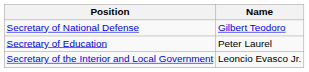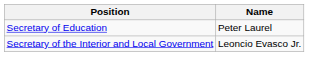 <table class="wikitable">
 <tr>
 <th>Position</th>
 <th>Name</th>
-</tr>
-<tr>
-<td><a href='#'>Secretary of National Defense</a></td>
-<td><a href='#'>Gilbert Teodoro</a></td>
 </tr>
 <tr>
 <td><a href='#'>Secretary of Education</a></td>
 <td>Peter Laurel</td>
 </tr>
 <tr>
 <td><a href='#'>Secretary of the Interior and Local Government</a></td>
 <td>Leoncio Evasco Jr.</td>
 </tr>
 </table>
